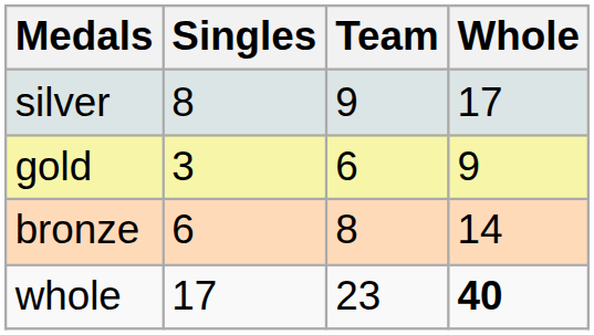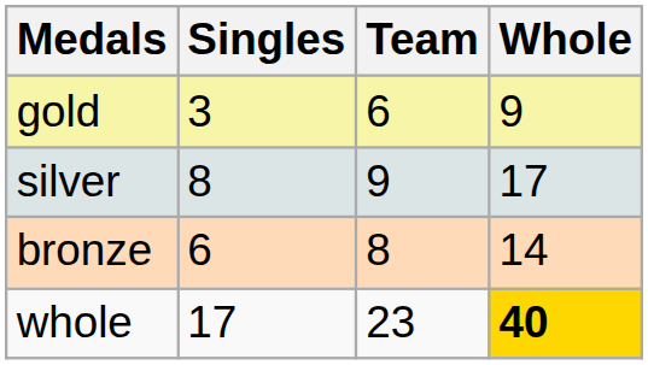 <table class="wikitable">
 <tr>
 <th>Medals</th>
 <th>Singles</th>
 <th>Team</th>
 <th>Whole</th>
 </tr>
+<tr bgcolor="#F7F6A8">
+<td>gold</td>
+<td>3</td>
+<td>6</td>
+<td>9</td>
+</tr>
 <tr bgcolor="#DCE5E5">
 <td>silver</td>
 <td>8</td>
 <td>9</td>
 <td>17</td>
-</tr>
-<tr bgcolor="#F7F6A8">
-<td>gold</td>
-<td>3</td>
-<td>6</td>
-<td>9</td>
 </tr>
 <tr bgcolor="#FFDAB9">
 <td>bronze</td>
 <td>6</td>
 <td>8</td>
 <td>14</td>
 </tr>
 <tr>
 <td>whole</td>
 <td>17</td>
 <td>23</td>
-<td><strong>40</strong></td>
+<td style="background: gold;"><strong>40</strong></td>
 </tr>
 </table>
